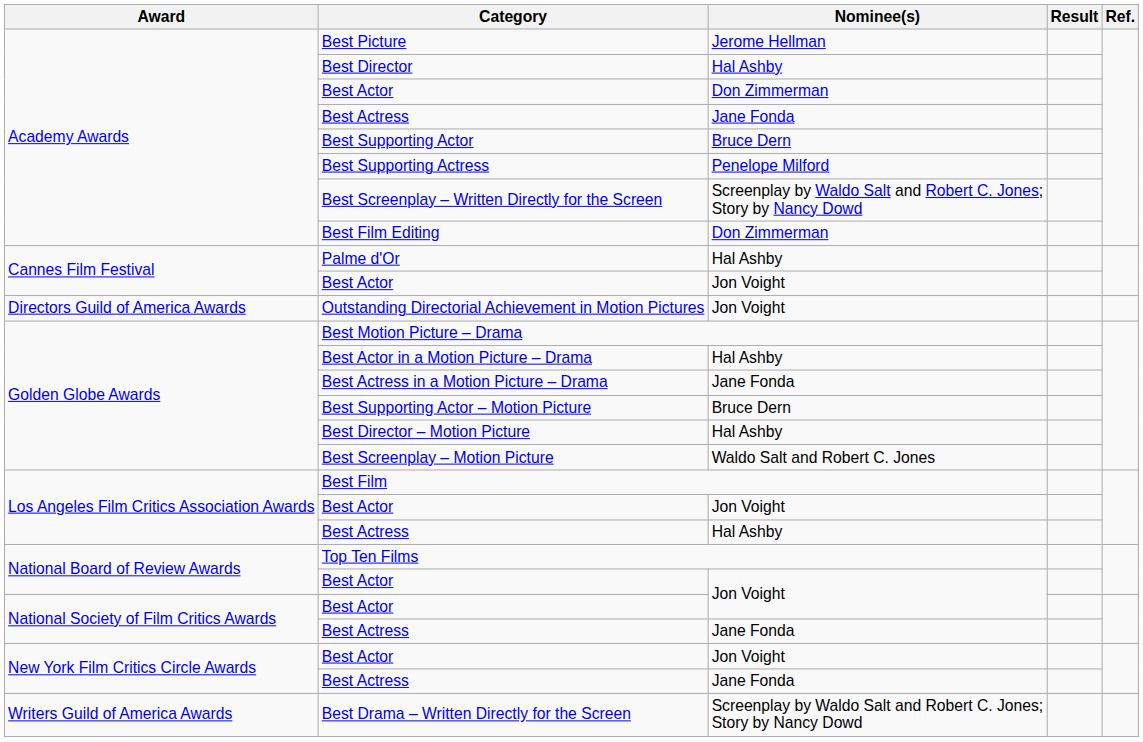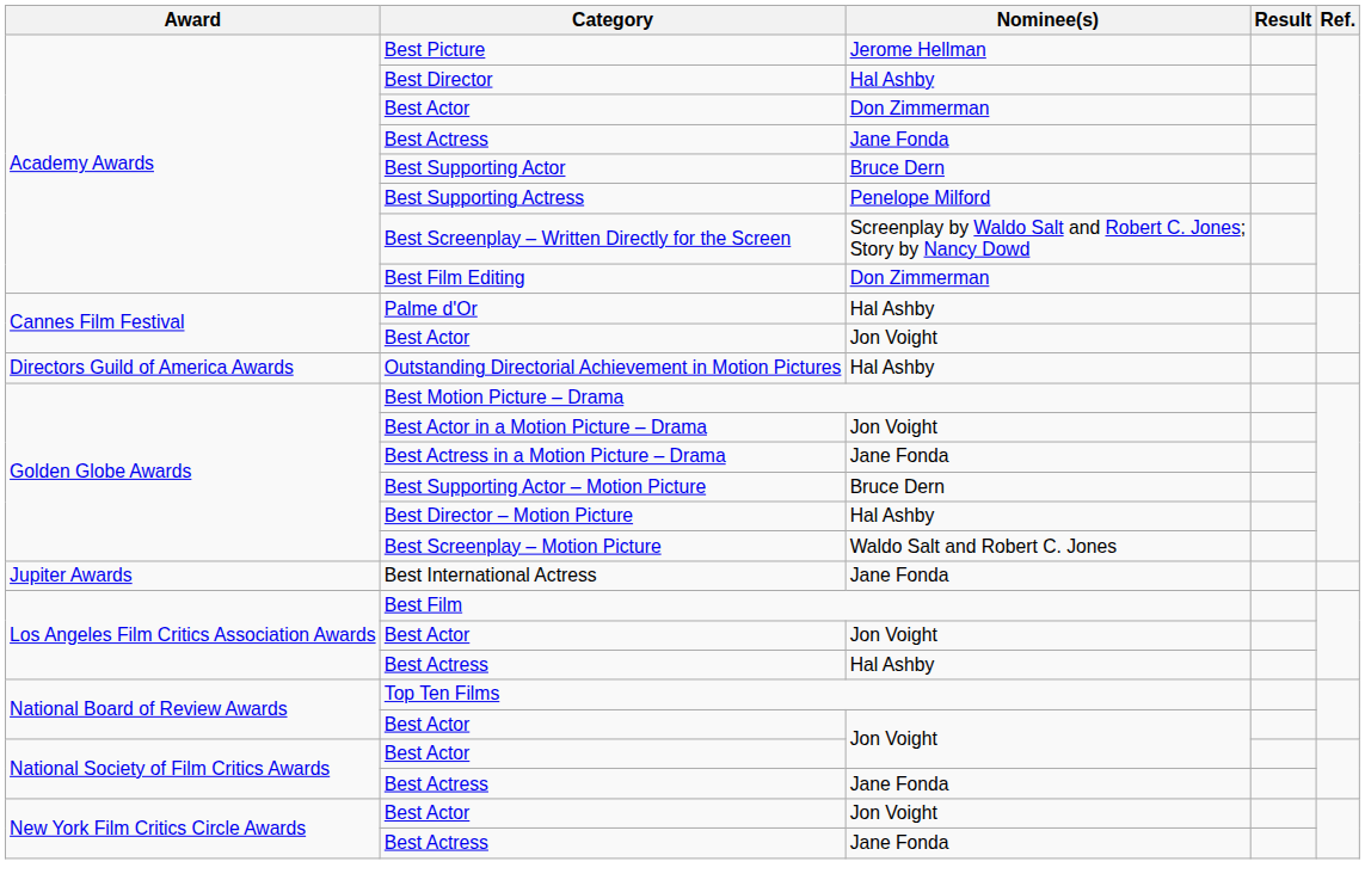 <table class="wikitable plainrowheaders">
 <tr>
 <th>Award</th>
 <th>Category</th>
 <th>Nominee(s)</th>
 <th>Result</th>
 <th>Ref.</th>
 </tr>
 <tr>
 <td rowspan="8"><a href='#'>Academy Awards</a></td>
 <td><a href='#'>Best Picture</a></td>
 <td><a href='#'>Jerome Hellman</a></td>
 <td></td>
 <td align="center" rowspan="8"></td>
 </tr>
 <tr>
 <td><a href='#'>Best Director</a></td>
 <td><a href='#'>Hal Ashby</a></td>
 <td></td>
 </tr>
 <tr>
 <td><a href='#'>Best Actor</a></td>
 <td><a href='#'>Don Zimmerman</a></td>
 <td></td>
 </tr>
 <tr>
 <td><a href='#'>Best Actress</a></td>
 <td><a href='#'>Jane Fonda</a></td>
 <td></td>
 </tr>
 <tr>
 <td><a href='#'>Best Supporting Actor</a></td>
 <td><a href='#'>Bruce Dern</a></td>
 <td></td>
 </tr>
 <tr>
 <td><a href='#'>Best Supporting Actress</a></td>
 <td><a href='#'>Penelope Milford</a></td>
 <td></td>
 </tr>
 <tr>
 <td><a href='#'>Best Screenplay – Written Directly for the Screen</a></td>
 <td>Screenplay by <a href='#'>Waldo Salt</a> and <a href='#'>Robert C. Jones</a>; <br> Story by <a href='#'>Nancy Dowd</a></td>
 <td></td>
 </tr>
 <tr>
 <td><a href='#'>Best Film Editing</a></td>
 <td><a href='#'>Don Zimmerman</a></td>
 <td></td>
 </tr>
 <tr>
 <td rowspan="2"><a href='#'>Cannes Film Festival</a></td>
 <td><a href='#'>Palme d'Or</a></td>
 <td>Hal Ashby</td>
 <td></td>
 <td align="center" rowspan="2"></td>
 </tr>
 <tr>
 <td><a href='#'>Best Actor</a></td>
 <td>Jon Voight</td>
 <td></td>
 </tr>
 <tr>
 <td><a href='#'>Directors Guild of America Awards</a></td>
 <td><a href='#'>Outstanding Directorial Achievement in Motion Pictures</a></td>
-<td>Jon Voight</td>
+<td>Hal Ashby</td>
 <td></td>
 <td align="center"></td>
 </tr>
 <tr>
 <td rowspan="6"><a href='#'>Golden Globe Awards</a></td>
 <td colspan="2"><a href='#'>Best Motion Picture – Drama</a></td>
 <td></td>
 <td align="center" rowspan="6"></td>
 </tr>
 <tr>
 <td><a href='#'>Best Actor in a Motion Picture – Drama</a></td>
-<td>Hal Ashby</td>
+<td>Jon Voight</td>
 <td></td>
 </tr>
 <tr>
 <td><a href='#'>Best Actress in a Motion Picture – Drama</a></td>
 <td>Jane Fonda</td>
 <td></td>
 </tr>
 <tr>
 <td><a href='#'>Best Supporting Actor – Motion Picture</a></td>
 <td>Bruce Dern</td>
 <td></td>
 </tr>
 <tr>
 <td><a href='#'>Best Director – Motion Picture</a></td>
 <td>Hal Ashby</td>
 <td></td>
 </tr>
 <tr>
 <td><a href='#'>Best Screenplay – Motion Picture</a></td>
 <td>Waldo Salt and Robert C. Jones</td>
 <td></td>
+</tr>
+<tr>
+<td><a href='#'>Jupiter Awards</a></td>
+<td>Best International Actress</td>
+<td>Jane Fonda</td>
+<td></td>
+<td align="center"></td>
 </tr>
 <tr>
 <td rowspan="3"><a href='#'>Los Angeles Film Critics Association Awards</a></td>
 <td colspan="2"><a href='#'>Best Film</a></td>
 <td></td>
 <td align="center" rowspan="3"></td>
 </tr>
 <tr>
 <td><a href='#'>Best Actor</a></td>
 <td>Jon Voight</td>
 <td></td>
 </tr>
 <tr>
 <td><a href='#'>Best Actress</a></td>
 <td>Hal Ashby</td>
 <td></td>
 </tr>
 <tr>
 <td rowspan="2"><a href='#'>National Board of Review Awards</a></td>
 <td colspan="2"><a href='#'>Top Ten Films</a></td>
 <td></td>
 <td align="center" rowspan="2"></td>
 </tr>
 <tr>
 <td><a href='#'>Best Actor</a></td>
 <td rowspan="2">Jon Voight</td>
 <td></td>
 </tr>
 <tr>
 <td rowspan="2"><a href='#'>National Society of Film Critics Awards</a></td>
 <td><a href='#'>Best Actor</a></td>
 <td></td>
 <td align="center" rowspan="2"></td>
 </tr>
 <tr>
 <td><a href='#'>Best Actress</a></td>
 <td>Jane Fonda</td>
 <td></td>
 </tr>
 <tr>
 <td rowspan="2"><a href='#'>New York Film Critics Circle Awards</a></td>
 <td><a href='#'>Best Actor</a></td>
 <td>Jon Voight</td>
 <td></td>
 <td align="center" rowspan="2"></td>
 </tr>
 <tr>
 <td><a href='#'>Best Actress</a></td>
 <td>Jane Fonda</td>
 <td></td>
 </tr>
-<tr>
-<td><a href='#'>Writers Guild of America Awards</a></td>
-<td><a href='#'>Best Drama – Written Directly for the Screen</a></td>
-<td>Screenplay by Waldo Salt and Robert C. Jones; <br> Story by Nancy Dowd</td>
-<td></td>
-<td align="center"></td>
-</tr>
 </table>
